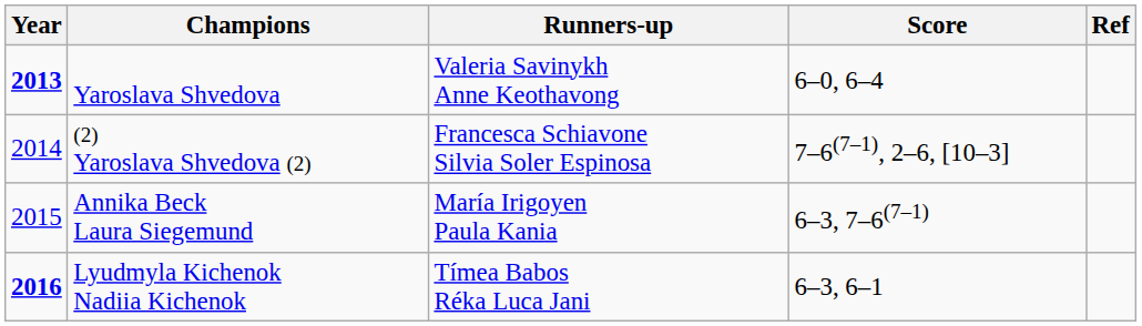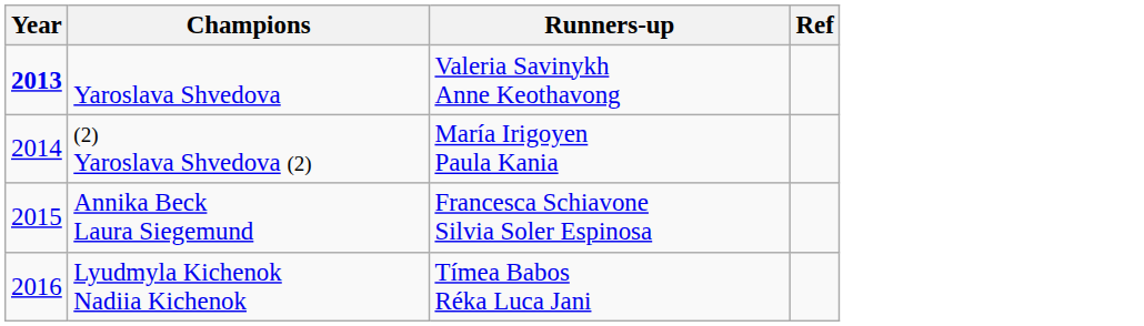 <table class="wikitable">
 <tr>
 <th>Year</th>
 <th width="220">Champions</th>
 <th width="220">Runners-up</th>
-<th width="180">Score</th>
 <th>Ref</th>
 </tr>
 <tr>
 <td><strong><a href='#'>2013</a></strong></td>
 <td> <br>  <a href='#'>Yaroslava Shvedova</a></td>
 <td> <a href='#'>Valeria Savinykh</a> <br>  <a href='#'>Anne Keothavong</a></td>
-<td>6–0, 6–4</td>
 <td></td>
 </tr>
 <tr>
 <td><a href='#'>2014</a></td>
 <td> <small>(2)</small><br> <a href='#'>Yaroslava Shvedova</a> <small>(2)</small></td>
-<td> <a href='#'>Francesca Schiavone</a> <br>  <a href='#'>Silvia Soler Espinosa</a></td>
-<td>7–6<sup>(7–1)</sup>, 2–6, [10–3]</td>
+<td> <a href='#'>María Irigoyen</a> <br>  <a href='#'>Paula Kania</a></td>
 <td></td>
 </tr>
 <tr>
 <td><a href='#'>2015</a></td>
 <td> <a href='#'>Annika Beck</a> <br>  <a href='#'>Laura Siegemund</a></td>
-<td> <a href='#'>María Irigoyen</a> <br>  <a href='#'>Paula Kania</a></td>
-<td>6–3, 7–6<sup>(7–1)</sup></td>
+<td> <a href='#'>Francesca Schiavone</a> <br>  <a href='#'>Silvia Soler Espinosa</a></td>
 <td></td>
 </tr>
 <tr>
-<td><strong><a href='#'>2016</a></strong></td>
+<td><a href='#'>2016</a></td>
 <td> <a href='#'>Lyudmyla Kichenok</a> <br>  <a href='#'>Nadiia Kichenok</a></td>
 <td> <a href='#'>Tímea Babos</a> <br>  <a href='#'>Réka Luca Jani</a></td>
-<td>6–3, 6–1</td>
 <td></td>
 </tr>
 </table>
